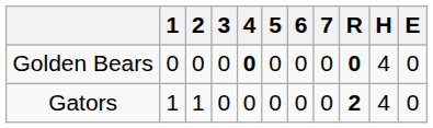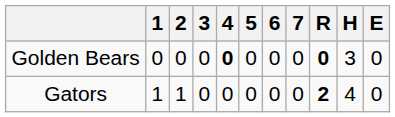 <table align = right border="2" cellpadding="4" cellspacing="0" style="margin: 1em 1em 1em 1em; background: #F9F9F9; border: 1px #aaa solid; border-collapse: collapse;">
 <tr align=center style="background: #F2F2F2;">
 <th></th>
 <th>1</th>
 <th>2</th>
 <th>3</th>
 <th>4</th>
 <th>5</th>
 <th>6</th>
 <th>7</th>
 <th>R</th>
 <th>H</th>
 <th>E</th>
 </tr>
 <tr align=center>
 <td>Golden Bears</td>
 <td>0</td>
 <td>0</td>
 <td>0</td>
 <td><strong>0</strong></td>
 <td>0</td>
 <td>0</td>
 <td>0</td>
 <td><strong>0</strong></td>
-<td>4</td>
+<td>3</td>
 <td>0</td>
 </tr>
 <tr align=center>
 <td>Gators</td>
 <td>1</td>
 <td>1</td>
 <td>0</td>
 <td>0</td>
 <td>0</td>
 <td>0</td>
 <td>0</td>
 <td><strong>2</strong></td>
 <td>4</td>
 <td>0</td>
 </tr>
 </table>
